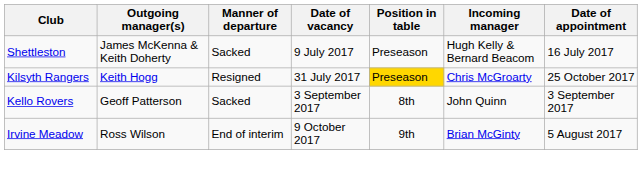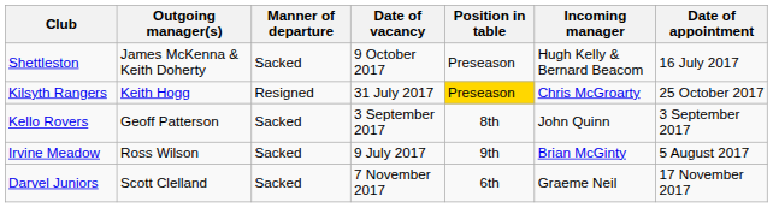 <table class="wikitable">
 <tr>
 <th width=120>Club</th>
 <th>Outgoing manager(s)</th>
 <th>Manner of departure</th>
 <th>Date of vacancy</th>
 <th>Position in table</th>
 <th>Incoming manager</th>
 <th>Date of appointment</th>
 </tr>
 <tr>
 <td><a href='#'>Shettleston</a></td>
 <td>James McKenna & Keith Doherty</td>
 <td>Sacked</td>
-<td>9 July 2017</td>
+<td>9 October 2017</td>
 <td>Preseason</td>
 <td>Hugh Kelly & Bernard Beacom</td>
 <td>16 July 2017</td>
 </tr>
 <tr>
 <td><a href='#'>Kilsyth Rangers</a></td>
 <td><a href='#'>Keith Hogg</a></td>
 <td>Resigned</td>
 <td>31 July 2017</td>
 <td style="background: gold;">Preseason</td>
 <td><a href='#'>Chris McGroarty</a></td>
 <td>25 October 2017</td>
 </tr>
 <tr>
 <td><a href='#'>Kello Rovers</a></td>
 <td>Geoff Patterson</td>
 <td>Sacked</td>
 <td>3 September 2017</td>
 <td align="center">8th</td>
 <td>John Quinn</td>
 <td>3 September 2017</td>
 </tr>
 <tr>
 <td><a href='#'>Irvine Meadow</a></td>
 <td>Ross Wilson</td>
-<td>End of interim</td>
-<td>9 October 2017</td>
+<td>Sacked</td>
+<td>9 July 2017</td>
 <td align="center">9th</td>
 <td><a href='#'>Brian McGinty</a></td>
 <td>5 August 2017</td>
 </tr>
+<tr>
+<td><a href='#'>Darvel Juniors</a></td>
+<td>Scott Clelland</td>
+<td>Sacked</td>
+<td>7 November 2017</td>
+<td align="center">6th</td>
+<td>Graeme Neil</td>
+<td>17 November 2017</td>
+</tr>
 </table>
